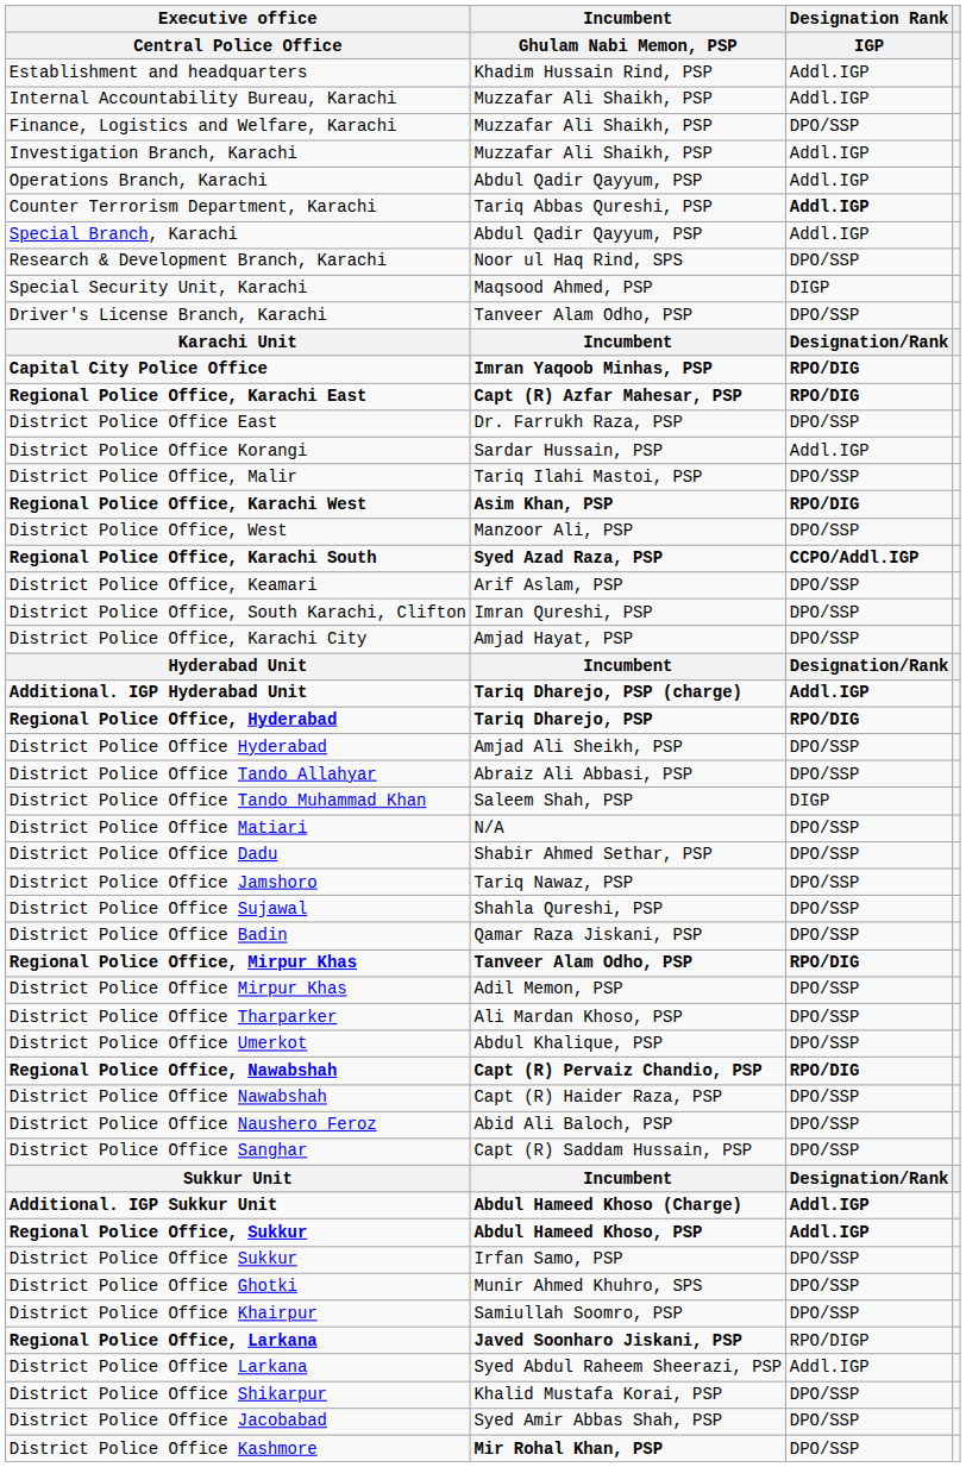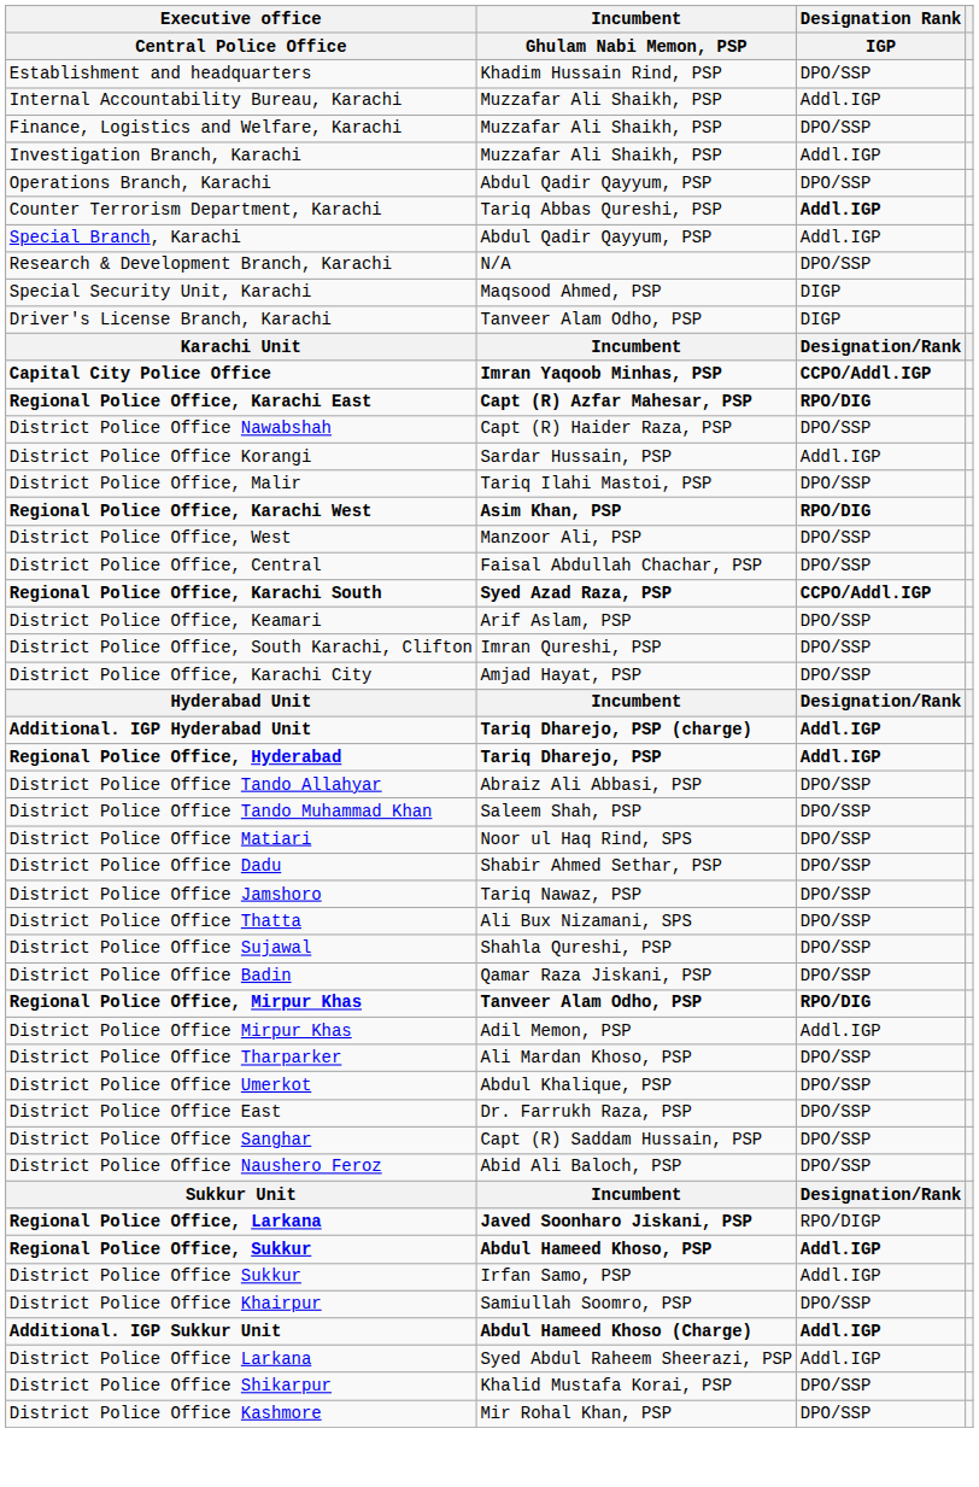 <table class="wikitable">
 <tr>
 <th>Executive office</th>
 <th>Incumbent</th>
 <th>Designation Rank</th>
 <th></th>
 </tr>
 <tr>
 <th>Central Police Office</th>
 <th>Ghulam Nabi Memon, PSP</th>
 <th>IGP</th>
 <th></th>
 </tr>
 <tr>
 <td>Establishment and headquarters</td>
 <td>Khadim Hussain Rind, PSP</td>
-<td>Addl.IGP</td>
+<td>DPO/SSP</td>
 <td></td>
 </tr>
 <tr>
 <td>Internal Accountability Bureau, Karachi</td>
 <td>Muzzafar Ali Shaikh, PSP</td>
 <td>Addl.IGP</td>
 <td></td>
 </tr>
 <tr>
 <td>Finance, Logistics and Welfare, Karachi</td>
 <td>Muzzafar Ali Shaikh, PSP</td>
 <td>DPO/SSP</td>
 <td></td>
 </tr>
 <tr>
 <td>Investigation Branch, Karachi</td>
 <td>Muzzafar Ali Shaikh, PSP</td>
 <td>Addl.IGP</td>
 <td></td>
 </tr>
 <tr>
 <td>Operations Branch, Karachi</td>
 <td>Abdul Qadir Qayyum, PSP</td>
-<td>Addl.IGP</td>
+<td>DPO/SSP</td>
 <td></td>
 </tr>
 <tr>
 <td>Counter Terrorism Department, Karachi</td>
 <td>Tariq Abbas Qureshi, PSP</td>
 <td><strong>Addl.IGP</strong></td>
 <td></td>
 </tr>
 <tr>
 <td><a href='#'>Special Branch</a>, Karachi</td>
 <td>Abdul Qadir Qayyum, PSP</td>
 <td>Addl.IGP</td>
 <td></td>
 </tr>
 <tr>
 <td>Research & Development Branch, Karachi</td>
-<td>Noor ul Haq Rind, SPS</td>
+<td>N/A</td>
 <td>DPO/SSP</td>
 <td></td>
 </tr>
 <tr>
 <td>Special Security Unit, Karachi</td>
 <td>Maqsood Ahmed, PSP</td>
 <td>DIGP</td>
 <td></td>
 </tr>
 <tr>
 <td>Driver's License Branch, Karachi</td>
 <td>Tanveer Alam Odho, PSP</td>
-<td>DPO/SSP</td>
+<td>DIGP</td>
 <td></td>
 </tr>
 <tr>
 <th>Karachi Unit</th>
 <th>Incumbent</th>
 <th>Designation/Rank</th>
 <th></th>
 </tr>
 <tr>
 <td><strong>Capital City Police Office</strong></td>
 <td><strong>Imran Yaqoob Minhas, PSP</strong></td>
-<td><strong>RPO/DIG</strong></td>
+<td><strong>CCPO/Addl.IGP</strong></td>
 <td></td>
 </tr>
 <tr>
 <td><strong>Regional Police Office, Karachi East</strong></td>
 <td><strong>Capt (R) Azfar Mahesar, PSP</strong></td>
 <td><strong>RPO/DIG</strong></td>
 <td></td>
 </tr>
 <tr>
-<td>District Police Office East</td>
-<td>Dr. Farrukh Raza, PSP</td>
+<td>District Police Office <a href='#'>Nawabshah</a></td>
+<td>Capt (R) Haider Raza, PSP</td>
 <td>DPO/SSP</td>
 <td></td>
 </tr>
 <tr>
 <td>District Police Office Korangi</td>
 <td>Sardar Hussain, PSP</td>
 <td>Addl.IGP</td>
 <td></td>
 </tr>
 <tr>
 <td>District Police Office, Malir</td>
 <td>Tariq Ilahi Mastoi, PSP</td>
 <td>DPO/SSP</td>
 <td></td>
 </tr>
 <tr>
 <td><strong>Regional Police Office, Karachi West</strong></td>
 <td><strong>Asim Khan, PSP</strong></td>
 <td><strong>RPO/DIG</strong></td>
 <td></td>
 </tr>
 <tr>
 <td>District Police Office, West</td>
 <td>Manzoor Ali, PSP</td>
+<td>DPO/SSP</td>
+<td></td>
+</tr>
+<tr>
+<td>District Police Office, Central</td>
+<td>Faisal Abdullah Chachar, PSP</td>
 <td>DPO/SSP</td>
 <td></td>
 </tr>
 <tr>
 <td><strong>Regional Police Office, Karachi South</strong></td>
 <td><strong>Syed Azad Raza, PSP</strong></td>
 <td><strong>CCPO/Addl.IGP</strong></td>
 <td></td>
 </tr>
 <tr>
 <td>District Police Office, Keamari</td>
 <td>Arif Aslam, PSP</td>
 <td>DPO/SSP</td>
 <td></td>
 </tr>
 <tr>
 <td>District Police Office, South Karachi, Clifton</td>
 <td>Imran Qureshi, PSP</td>
 <td>DPO/SSP</td>
 <td></td>
 </tr>
 <tr>
 <td>District Police Office, Karachi City</td>
 <td>Amjad Hayat, PSP</td>
 <td>DPO/SSP</td>
 <td></td>
 </tr>
 <tr>
 <th>Hyderabad  Unit</th>
 <th>Incumbent</th>
 <th>Designation/Rank</th>
 <th></th>
 </tr>
 <tr>
 <td><strong>Additional. IGP Hyderabad Unit</strong></td>
 <td><strong>Tariq Dharejo, PSP (charge)</strong></td>
 <td><strong>Addl.IGP</strong></td>
 <td></td>
 </tr>
 <tr>
 <td><strong>Regional Police Office, <a href='#'>Hyderabad</a></strong></td>
 <td><strong>Tariq Dharejo, PSP</strong></td>
-<td><strong>RPO/DIG</strong></td>
-<td></td>
-</tr>
-<tr>
-<td>District Police Office <a href='#'>Hyderabad</a></td>
-<td>Amjad Ali Sheikh, PSP</td>
-<td>DPO/SSP</td>
+<td><strong>Addl.IGP</strong></td>
 <td></td>
 </tr>
 <tr>
 <td>District Police Office <a href='#'>Tando Allahyar</a></td>
 <td>Abraiz Ali Abbasi, PSP</td>
 <td>DPO/SSP</td>
 <td></td>
 </tr>
 <tr>
 <td>District Police Office <a href='#'>Tando Muhammad Khan</a></td>
 <td>Saleem Shah, PSP</td>
-<td>DIGP</td>
+<td>DPO/SSP</td>
 <td></td>
 </tr>
 <tr>
 <td>District Police Office <a href='#'>Matiari</a></td>
-<td>N/A</td>
+<td>Noor ul Haq Rind, SPS</td>
 <td>DPO/SSP</td>
 <td></td>
 </tr>
 <tr>
 <td>District Police Office <a href='#'>Dadu</a></td>
 <td>Shabir Ahmed Sethar, PSP</td>
 <td>DPO/SSP</td>
 <td></td>
 </tr>
 <tr>
 <td>District Police Office <a href='#'>Jamshoro</a></td>
 <td>Tariq Nawaz, PSP</td>
+<td>DPO/SSP</td>
+<td></td>
+</tr>
+<tr>
+<td>District Police Office <a href='#'>Thatta</a></td>
+<td>Ali Bux Nizamani, SPS</td>
 <td>DPO/SSP</td>
 <td></td>
 </tr>
 <tr>
 <td>District Police Office <a href='#'>Sujawal</a></td>
 <td>Shahla Qureshi, PSP</td>
 <td>DPO/SSP</td>
 <td></td>
 </tr>
 <tr>
 <td>District Police Office <a href='#'>Badin</a></td>
 <td>Qamar Raza Jiskani, PSP</td>
 <td>DPO/SSP</td>
 <td></td>
 </tr>
 <tr>
 <td><strong>Regional Police Office, <a href='#'>Mirpur Khas</a></strong></td>
 <td><strong>Tanveer Alam Odho, PSP</strong></td>
 <td><strong>RPO/DIG</strong></td>
 <td></td>
 </tr>
 <tr>
 <td>District Police Office <a href='#'>Mirpur Khas</a></td>
 <td>Adil Memon, PSP</td>
-<td>DPO/SSP</td>
+<td>Addl.IGP</td>
 <td></td>
 </tr>
 <tr>
 <td>District Police Office <a href='#'>Tharparker</a></td>
 <td>Ali Mardan Khoso, PSP</td>
 <td>DPO/SSP</td>
 <td></td>
 </tr>
 <tr>
 <td>District Police Office <a href='#'>Umerkot</a></td>
 <td>Abdul Khalique, PSP</td>
 <td>DPO/SSP</td>
 <td></td>
 </tr>
 <tr>
-<td><strong>Regional Police Office, <a href='#'>Nawabshah</a></strong></td>
-<td><strong>Capt (R) Pervaiz Chandio, PSP</strong></td>
-<td><strong>RPO/DIG</strong></td>
+<td>District Police Office East</td>
+<td>Dr. Farrukh Raza, PSP</td>
+<td>DPO/SSP</td>
 <td></td>
 </tr>
 <tr>
-<td>District Police Office <a href='#'>Nawabshah</a></td>
-<td>Capt (R) Haider Raza, PSP</td>
+<td>District Police Office <a href='#'>Sanghar</a></td>
+<td>Capt (R) Saddam Hussain, PSP</td>
 <td>DPO/SSP</td>
 <td></td>
 </tr>
 <tr>
 <td>District Police Office <a href='#'>Naushero Feroz</a></td>
 <td>Abid Ali Baloch, PSP</td>
 <td>DPO/SSP</td>
 <td></td>
 </tr>
 <tr>
-<td>District Police Office <a href='#'>Sanghar</a></td>
-<td>Capt (R) Saddam Hussain, PSP</td>
-<td>DPO/SSP</td>
-<td></td>
-</tr>
-<tr>
 <th>Sukkur Unit</th>
 <th>Incumbent</th>
 <th>Designation/Rank</th>
 <th></th>
 </tr>
 <tr>
-<td><strong>Additional. IGP Sukkur Unit</strong></td>
-<td><strong>Abdul Hameed Khoso (Charge)</strong></td>
-<td><strong>Addl.IGP</strong></td>
+<td><strong>Regional Police Office, <a href='#'>Larkana</a></strong></td>
+<td><strong>Javed Soonharo Jiskani, PSP</strong></td>
+<td>RPO/DIGP</td>
 <td></td>
 </tr>
 <tr>
 <td><strong>Regional Police Office, <a href='#'>Sukkur</a></strong></td>
 <td><strong>Abdul Hameed Khoso, PSP</strong></td>
 <td><strong>Addl.IGP</strong></td>
 <td></td>
 </tr>
 <tr>
 <td>District Police Office <a href='#'>Sukkur</a></td>
 <td>Irfan Samo, PSP</td>
-<td>DPO/SSP</td>
-<td></td>
-</tr>
-<tr>
-<td>District Police Office <a href='#'>Ghotki</a></td>
-<td>Munir Ahmed Khuhro, SPS</td>
-<td>DPO/SSP</td>
+<td>Addl.IGP</td>
 <td></td>
 </tr>
 <tr>
 <td>District Police Office <a href='#'>Khairpur</a></td>
 <td>Samiullah Soomro, PSP</td>
 <td>DPO/SSP</td>
 <td></td>
 </tr>
 <tr>
-<td><strong>Regional Police Office, <a href='#'>Larkana</a></strong></td>
-<td><strong>Javed Soonharo Jiskani, PSP</strong></td>
-<td>RPO/DIGP</td>
+<td><strong>Additional. IGP Sukkur Unit</strong></td>
+<td><strong>Abdul Hameed Khoso (Charge)</strong></td>
+<td><strong>Addl.IGP</strong></td>
 <td></td>
 </tr>
 <tr>
 <td>District Police Office <a href='#'>Larkana</a></td>
 <td>Syed Abdul Raheem Sheerazi, PSP</td>
 <td>Addl.IGP</td>
 <td></td>
 </tr>
 <tr>
 <td>District Police Office <a href='#'>Shikarpur</a></td>
 <td>Khalid Mustafa Korai, PSP</td>
 <td>DPO/SSP</td>
 <td></td>
 </tr>
 <tr>
-<td>District Police Office <a href='#'>Jacobabad</a></td>
-<td>Syed Amir Abbas Shah, PSP</td>
-<td>DPO/SSP</td>
-<td></td>
-</tr>
-<tr>
 <td>District Police Office <a href='#'>Kashmore</a></td>
-<td><strong>Mir Rohal Khan, PSP</strong></td>
+<td>Mir Rohal Khan, PSP</td>
 <td>DPO/SSP</td>
 <td></td>
 </tr>
 </table>
